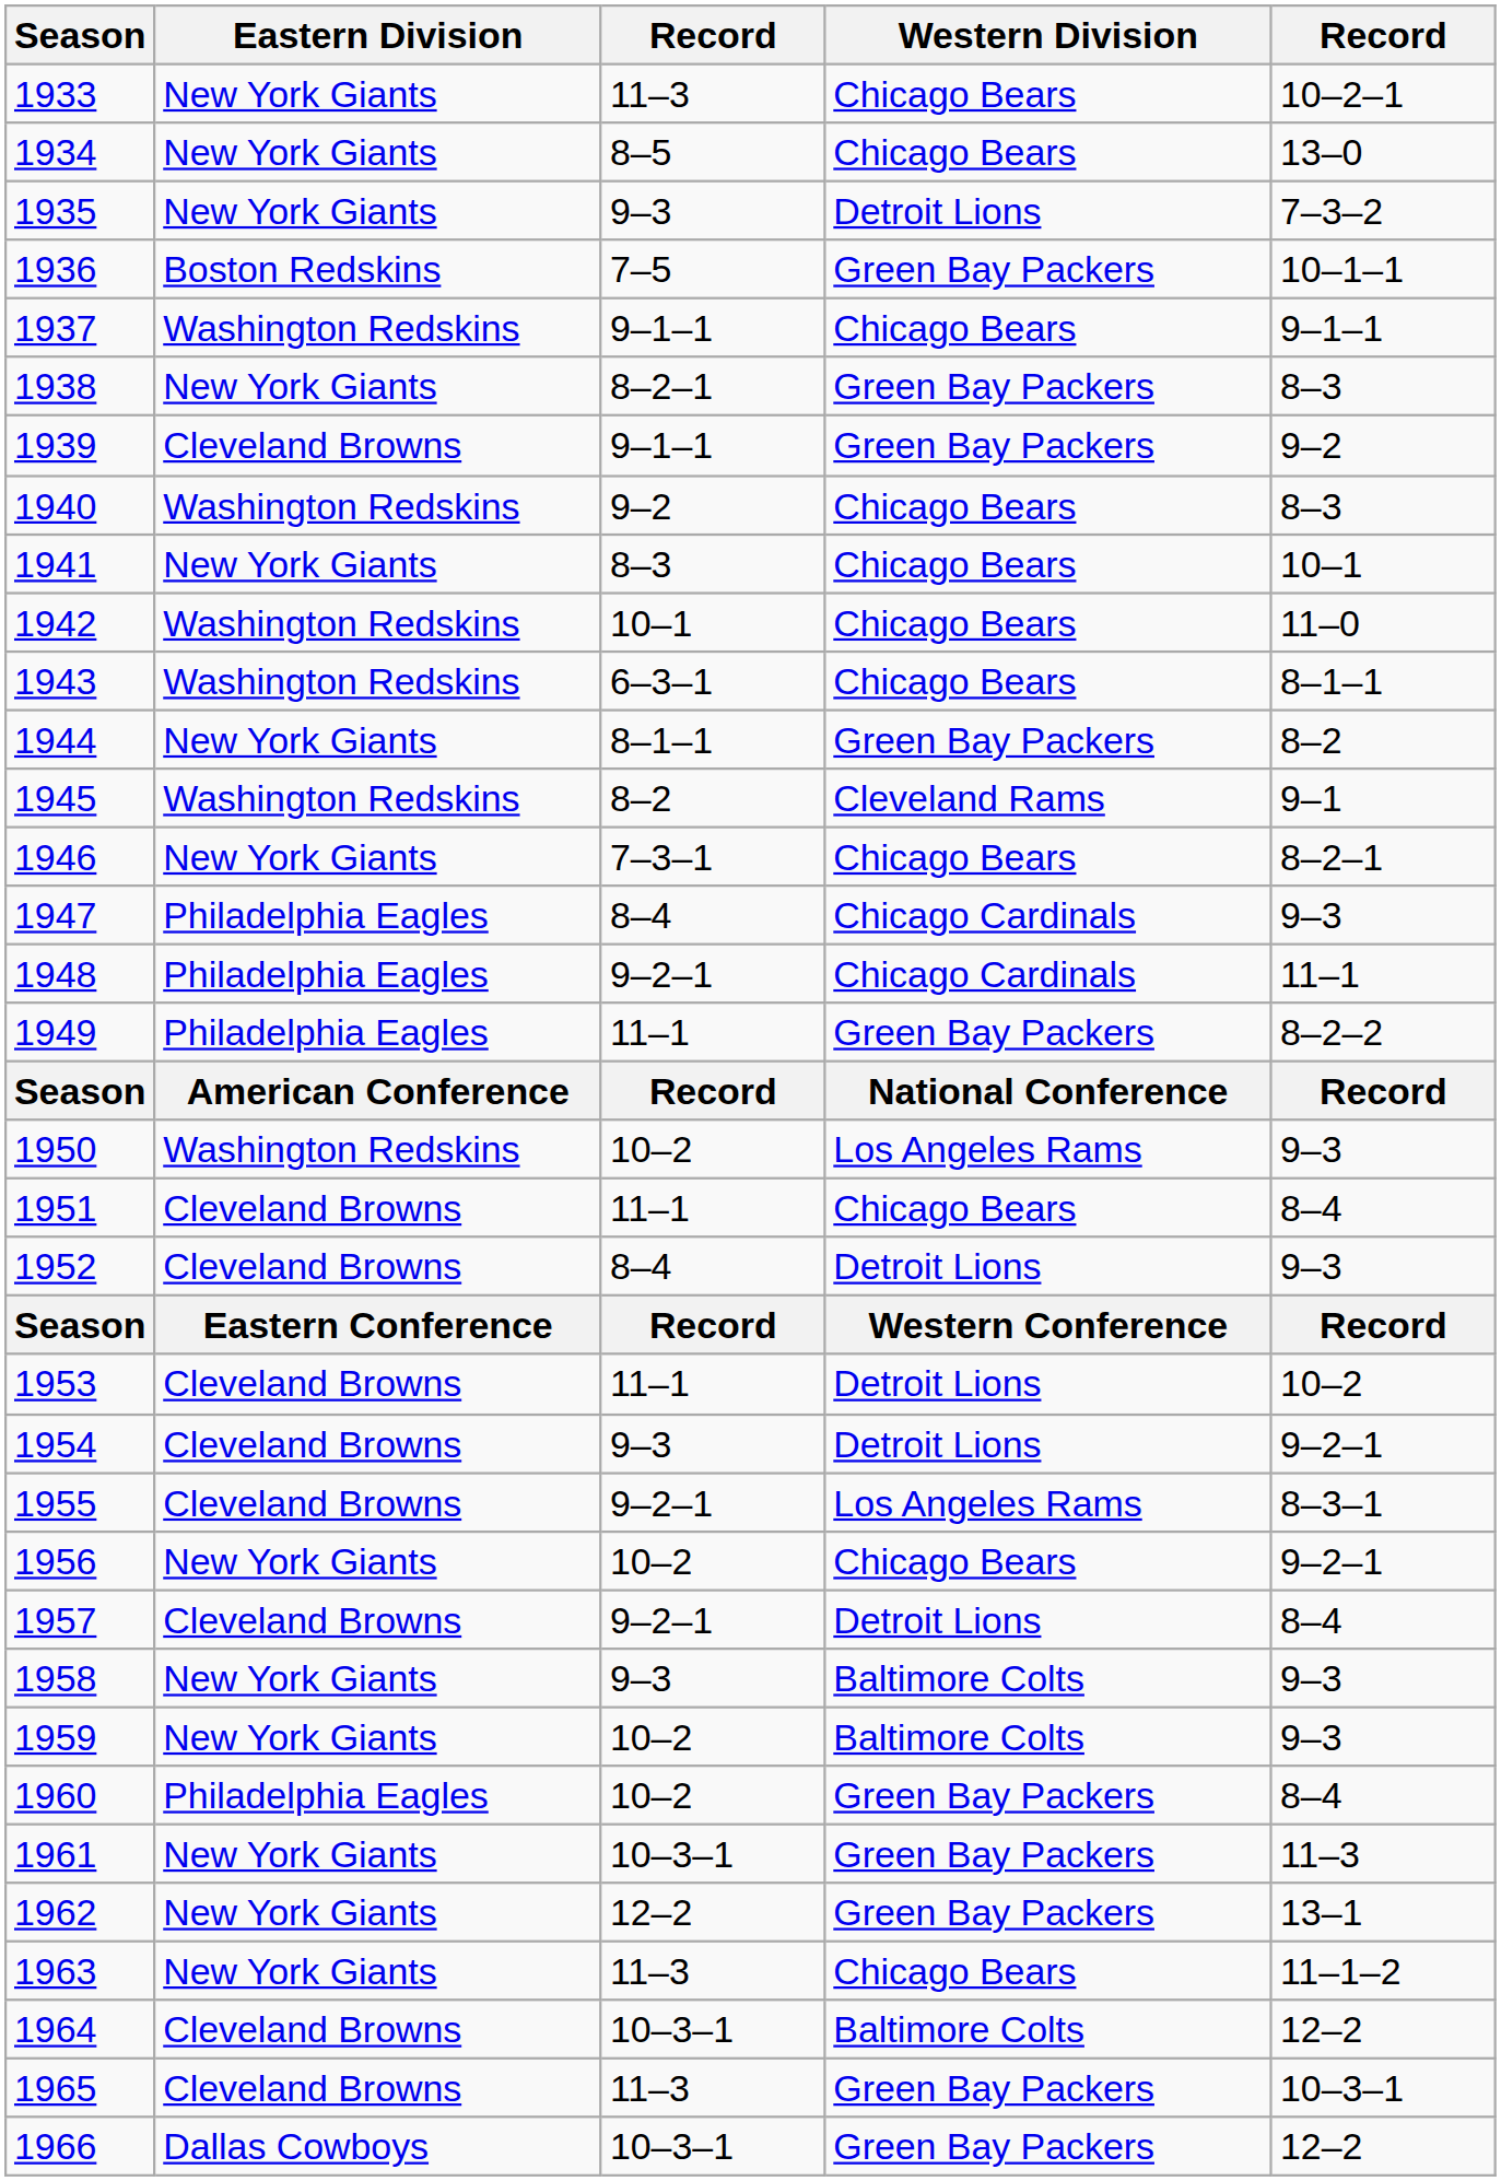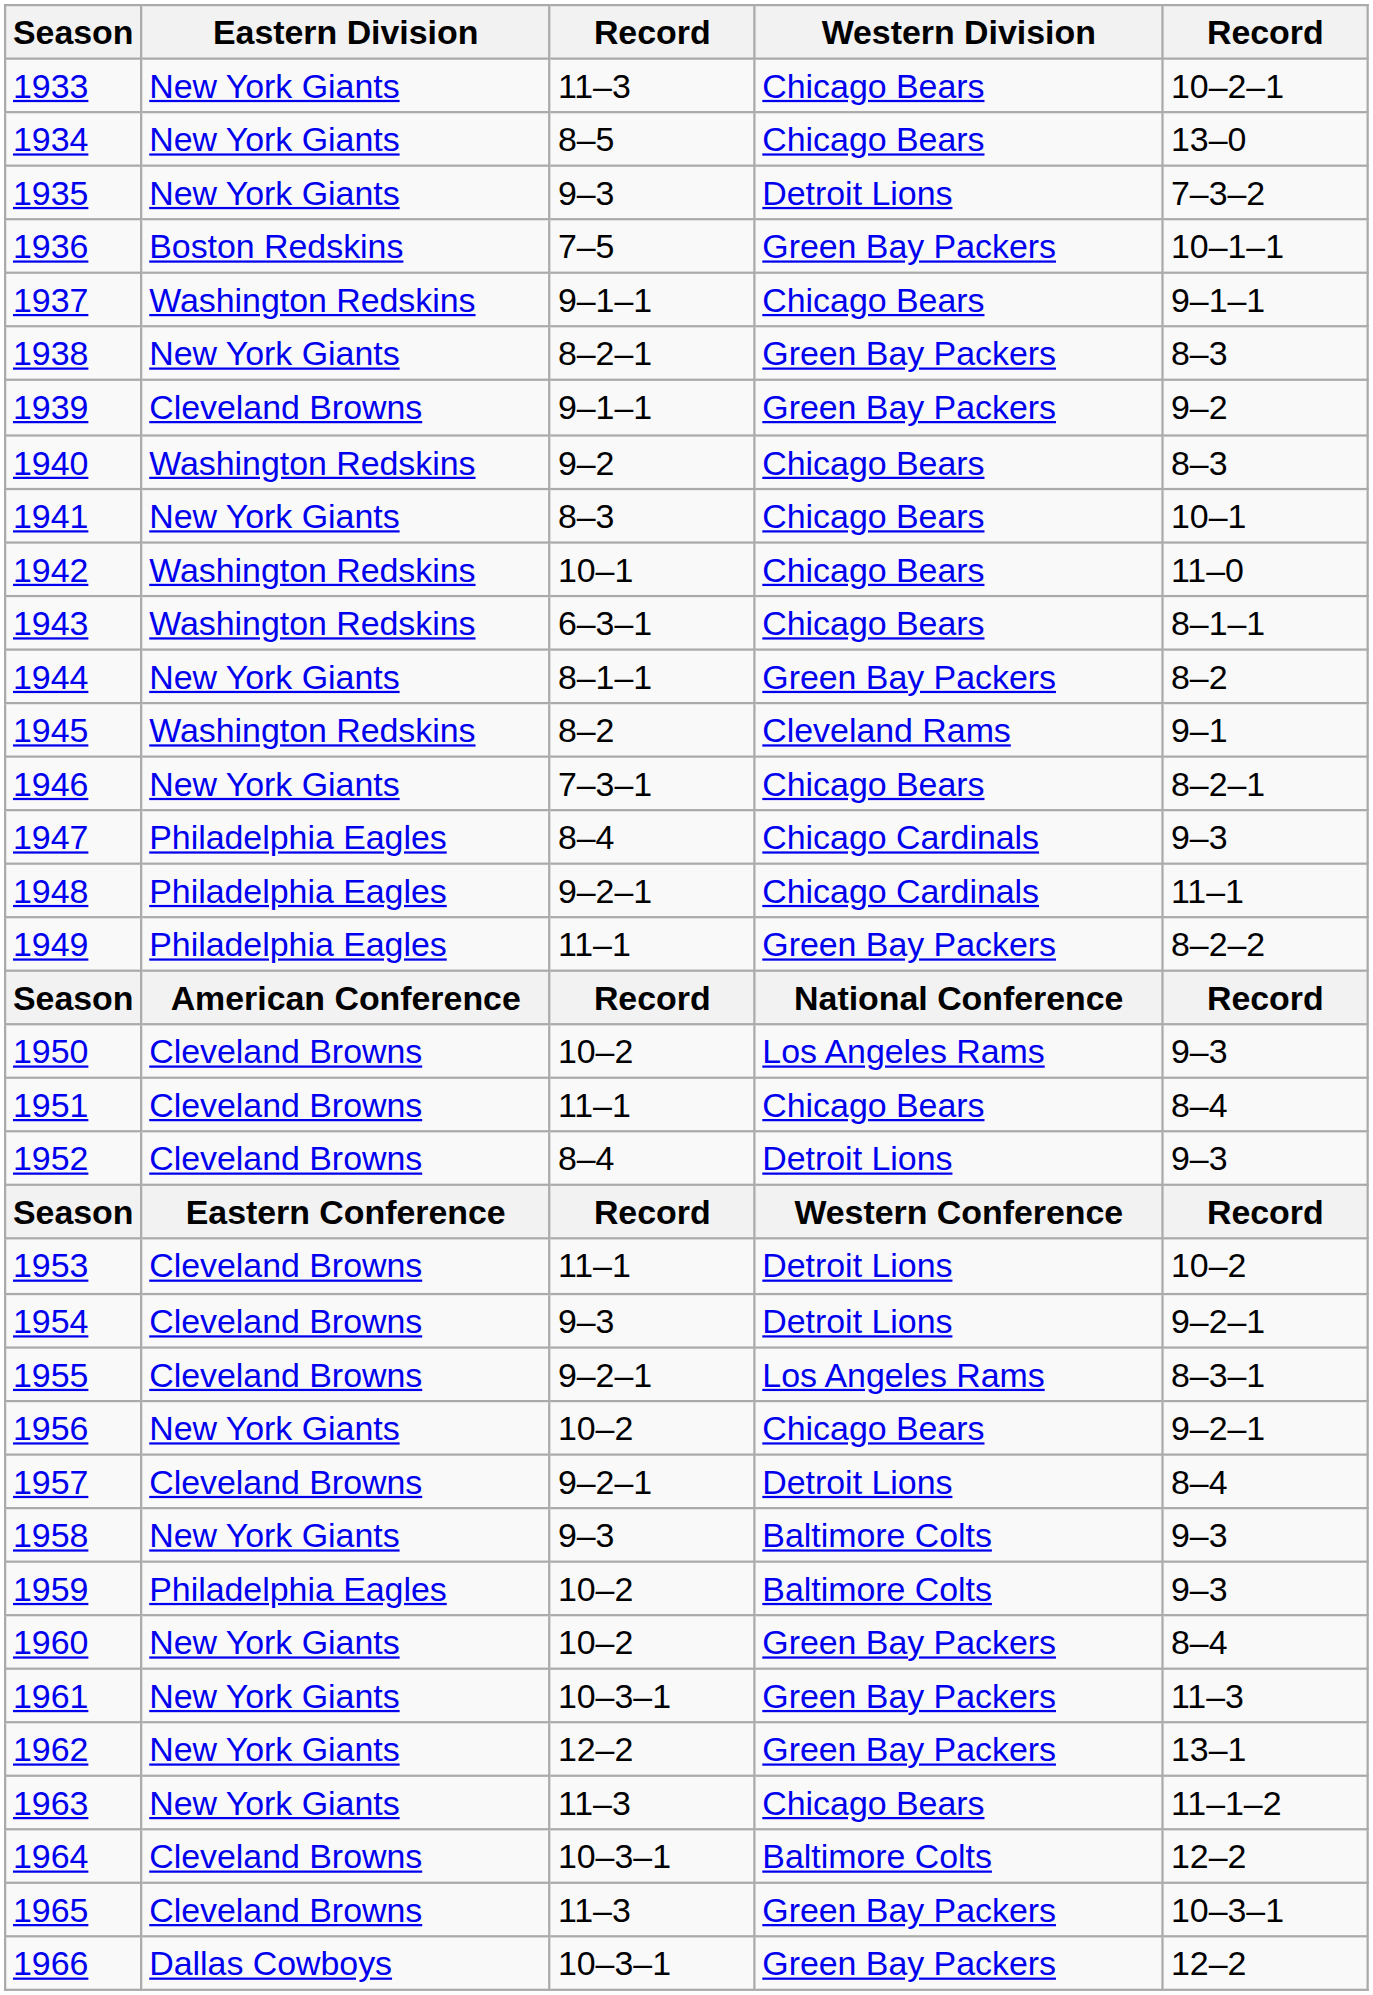 <table class="wikitable" style="font-size: 95%">
 <tr>
 <th width=10%>Season</th>
 <th width=30%>Eastern Division</th>
 <th width=15%>Record</th>
 <th width=30%>Western Division</th>
 <th width=15%>Record</th>
 </tr>
 <tr>
 <td><a href='#'>1933</a></td>
 <td><a href='#'>New York Giants</a></td>
 <td>11–3</td>
 <td><a href='#'>Chicago Bears</a></td>
 <td>10–2–1</td>
 </tr>
 <tr>
 <td><a href='#'>1934</a></td>
 <td><a href='#'>New York Giants</a></td>
 <td>8–5</td>
 <td><a href='#'>Chicago Bears</a></td>
 <td>13–0</td>
 </tr>
 <tr>
 <td><a href='#'>1935</a></td>
 <td><a href='#'>New York Giants</a></td>
 <td>9–3</td>
 <td><a href='#'>Detroit Lions</a></td>
 <td>7–3–2</td>
 </tr>
 <tr>
 <td><a href='#'>1936</a></td>
 <td><a href='#'>Boston Redskins</a></td>
 <td>7–5</td>
 <td><a href='#'>Green Bay Packers</a></td>
 <td>10–1–1</td>
 </tr>
 <tr>
 <td><a href='#'>1937</a></td>
 <td><a href='#'>Washington Redskins</a></td>
 <td>9–1–1</td>
 <td><a href='#'>Chicago Bears</a></td>
 <td>9–1–1</td>
 </tr>
 <tr>
 <td><a href='#'>1938</a></td>
 <td><a href='#'>New York Giants</a></td>
 <td>8–2–1</td>
 <td><a href='#'>Green Bay Packers</a></td>
 <td>8–3</td>
 </tr>
 <tr>
 <td><a href='#'>1939</a></td>
 <td><a href='#'>Cleveland Browns</a></td>
 <td>9–1–1</td>
 <td><a href='#'>Green Bay Packers</a></td>
 <td>9–2</td>
 </tr>
 <tr>
 <td><a href='#'>1940</a></td>
 <td><a href='#'>Washington Redskins</a></td>
 <td>9–2</td>
 <td><a href='#'>Chicago Bears</a></td>
 <td>8–3</td>
 </tr>
 <tr>
 <td><a href='#'>1941</a></td>
 <td><a href='#'>New York Giants</a></td>
 <td>8–3</td>
 <td><a href='#'>Chicago Bears</a></td>
 <td>10–1</td>
 </tr>
 <tr>
 <td><a href='#'>1942</a></td>
 <td><a href='#'>Washington Redskins</a></td>
 <td>10–1</td>
 <td><a href='#'>Chicago Bears</a></td>
 <td>11–0</td>
 </tr>
 <tr>
 <td><a href='#'>1943</a></td>
 <td><a href='#'>Washington Redskins</a></td>
 <td>6–3–1</td>
 <td><a href='#'>Chicago Bears</a></td>
 <td>8–1–1</td>
 </tr>
 <tr>
 <td><a href='#'>1944</a></td>
 <td><a href='#'>New York Giants</a></td>
 <td>8–1–1</td>
 <td><a href='#'>Green Bay Packers</a></td>
 <td>8–2</td>
 </tr>
 <tr>
 <td><a href='#'>1945</a></td>
 <td><a href='#'>Washington Redskins</a></td>
 <td>8–2</td>
 <td><a href='#'>Cleveland Rams</a></td>
 <td>9–1</td>
 </tr>
 <tr>
 <td><a href='#'>1946</a></td>
 <td><a href='#'>New York Giants</a></td>
 <td>7–3–1</td>
 <td><a href='#'>Chicago Bears</a></td>
 <td>8–2–1</td>
 </tr>
 <tr>
 <td><a href='#'>1947</a></td>
 <td><a href='#'>Philadelphia Eagles</a></td>
 <td>8–4</td>
 <td><a href='#'>Chicago Cardinals</a></td>
 <td>9–3</td>
 </tr>
 <tr>
 <td><a href='#'>1948</a></td>
 <td><a href='#'>Philadelphia Eagles</a></td>
 <td>9–2–1</td>
 <td><a href='#'>Chicago Cardinals</a></td>
 <td>11–1</td>
 </tr>
 <tr>
 <td><a href='#'>1949</a></td>
 <td><a href='#'>Philadelphia Eagles</a></td>
 <td>11–1</td>
 <td><a href='#'>Green Bay Packers</a></td>
 <td>8–2–2</td>
 </tr>
 <tr>
 <th>Season</th>
 <th>American Conference</th>
 <th>Record</th>
 <th>National Conference</th>
 <th>Record</th>
 </tr>
 <tr>
 <td><a href='#'>1950</a></td>
-<td><a href='#'>Washington Redskins</a></td>
+<td><a href='#'>Cleveland Browns</a></td>
 <td>10–2</td>
 <td><a href='#'>Los Angeles Rams</a></td>
 <td>9–3</td>
 </tr>
 <tr>
 <td><a href='#'>1951</a></td>
 <td><a href='#'>Cleveland Browns</a></td>
 <td>11–1</td>
 <td><a href='#'>Chicago Bears</a></td>
 <td>8–4</td>
 </tr>
 <tr>
 <td><a href='#'>1952</a></td>
 <td><a href='#'>Cleveland Browns</a></td>
 <td>8–4</td>
 <td><a href='#'>Detroit Lions</a></td>
 <td>9–3</td>
 </tr>
 <tr>
 <th>Season</th>
 <th>Eastern Conference</th>
 <th>Record</th>
 <th>Western Conference</th>
 <th>Record</th>
 </tr>
 <tr>
 <td><a href='#'>1953</a></td>
 <td><a href='#'>Cleveland Browns</a></td>
 <td>11–1</td>
 <td><a href='#'>Detroit Lions</a></td>
 <td>10–2</td>
 </tr>
 <tr>
 <td><a href='#'>1954</a></td>
 <td><a href='#'>Cleveland Browns</a></td>
 <td>9–3</td>
 <td><a href='#'>Detroit Lions</a></td>
 <td>9–2–1</td>
 </tr>
 <tr>
 <td><a href='#'>1955</a></td>
 <td><a href='#'>Cleveland Browns</a></td>
 <td>9–2–1</td>
 <td><a href='#'>Los Angeles Rams</a></td>
 <td>8–3–1</td>
 </tr>
 <tr>
 <td><a href='#'>1956</a></td>
 <td><a href='#'>New York Giants</a></td>
 <td>10–2</td>
 <td><a href='#'>Chicago Bears</a></td>
 <td>9–2–1</td>
 </tr>
 <tr>
 <td><a href='#'>1957</a></td>
 <td><a href='#'>Cleveland Browns</a></td>
 <td>9–2–1</td>
 <td><a href='#'>Detroit Lions</a></td>
 <td>8–4</td>
 </tr>
 <tr>
 <td><a href='#'>1958</a></td>
 <td><a href='#'>New York Giants</a></td>
 <td>9–3</td>
 <td><a href='#'>Baltimore Colts</a></td>
 <td>9–3</td>
 </tr>
 <tr>
 <td><a href='#'>1959</a></td>
-<td><a href='#'>New York Giants</a></td>
+<td><a href='#'>Philadelphia Eagles</a></td>
 <td>10–2</td>
 <td><a href='#'>Baltimore Colts</a></td>
 <td>9–3</td>
 </tr>
 <tr>
 <td><a href='#'>1960</a></td>
-<td><a href='#'>Philadelphia Eagles</a></td>
+<td><a href='#'>New York Giants</a></td>
 <td>10–2</td>
 <td><a href='#'>Green Bay Packers</a></td>
 <td>8–4</td>
 </tr>
 <tr>
 <td><a href='#'>1961</a></td>
 <td><a href='#'>New York Giants</a></td>
 <td>10–3–1</td>
 <td><a href='#'>Green Bay Packers</a></td>
 <td>11–3</td>
 </tr>
 <tr>
 <td><a href='#'>1962</a></td>
 <td><a href='#'>New York Giants</a></td>
 <td>12–2</td>
 <td><a href='#'>Green Bay Packers</a></td>
 <td>13–1</td>
 </tr>
 <tr>
 <td><a href='#'>1963</a></td>
 <td><a href='#'>New York Giants</a></td>
 <td>11–3</td>
 <td><a href='#'>Chicago Bears</a></td>
 <td>11–1–2</td>
 </tr>
 <tr>
 <td><a href='#'>1964</a></td>
 <td><a href='#'>Cleveland Browns</a></td>
 <td>10–3–1</td>
 <td><a href='#'>Baltimore Colts</a></td>
 <td>12–2</td>
 </tr>
 <tr>
 <td><a href='#'>1965</a></td>
 <td><a href='#'>Cleveland Browns</a></td>
 <td>11–3</td>
 <td><a href='#'>Green Bay Packers</a></td>
 <td>10–3–1</td>
 </tr>
 <tr>
 <td><a href='#'>1966</a></td>
 <td><a href='#'>Dallas Cowboys</a></td>
 <td>10–3–1</td>
 <td><a href='#'>Green Bay Packers</a></td>
 <td>12–2</td>
 </tr>
 </table>
